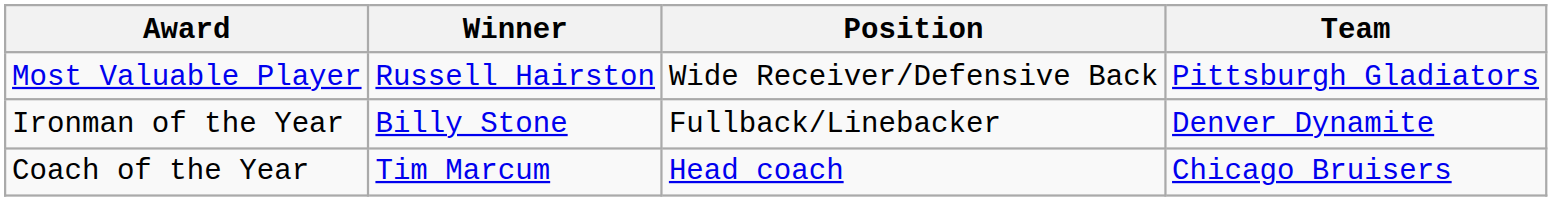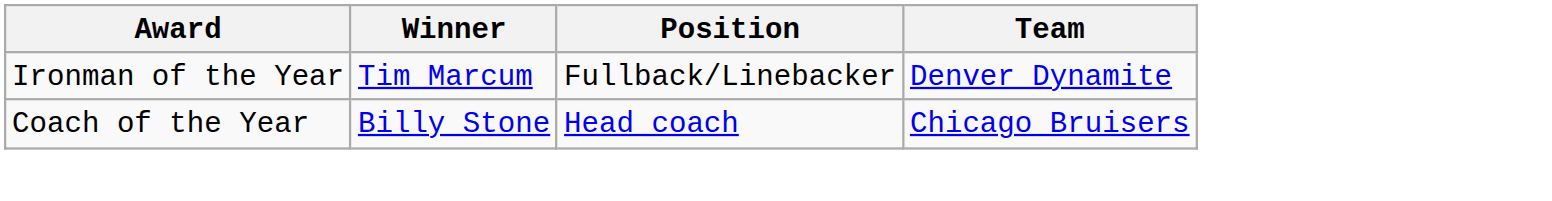 <table class="wikitable">
 <tr>
 <th>Award</th>
 <th>Winner</th>
 <th>Position</th>
 <th>Team</th>
 </tr>
 <tr>
-<td><a href='#'>Most Valuable Player</a></td>
-<td><a href='#'>Russell Hairston</a></td>
-<td>Wide Receiver/Defensive Back</td>
-<td><a href='#'>Pittsburgh Gladiators</a></td>
-</tr>
-<tr>
 <td>Ironman of the Year</td>
-<td><a href='#'>Billy Stone</a></td>
+<td><a href='#'>Tim Marcum</a></td>
 <td>Fullback/Linebacker</td>
 <td><a href='#'>Denver Dynamite</a></td>
 </tr>
 <tr>
 <td>Coach of the Year</td>
-<td><a href='#'>Tim Marcum</a></td>
+<td><a href='#'>Billy Stone</a></td>
 <td><a href='#'>Head coach</a></td>
 <td><a href='#'>Chicago Bruisers</a></td>
 </tr>
 </table>
